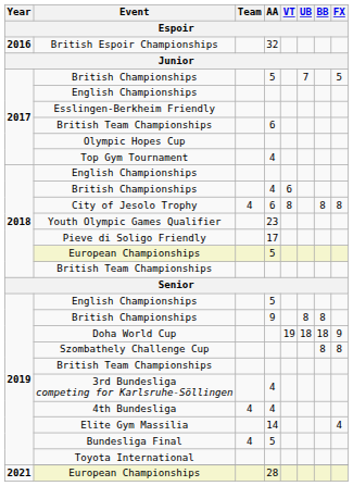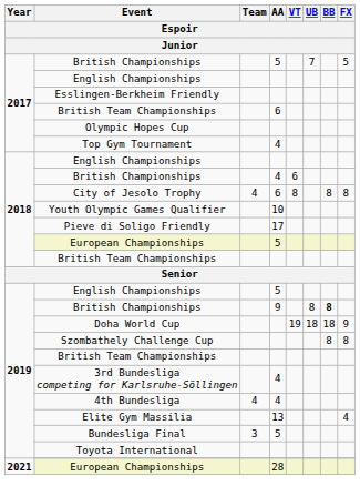 <table class="wikitable" style="text-align:center; font-size:95%;">
 <tr>
 <th align="center">Year</th>
 <th align="center">Event</th>
 <th align="center">Team</th>
 <th align="center">AA</th>
 <th ! align="center"><a href='#'>VT</a></th>
 <th ! align="center"><a href='#'>UB</a></th>
 <th ! align="center"><a href='#'>BB</a></th>
 <th ! align="center"><a href='#'>FX</a></th>
 </tr>
 <tr>
 <th colspan="8"><strong>Espoir</strong></th>
-</tr>
-<tr>
-<td rowspan="1"><strong>2016</strong></td>
-<td>British Espoir Championships</td>
-<td></td>
-<td>32</td>
-<td></td>
-<td></td>
-<td></td>
-<td></td>
 </tr>
 <tr>
 <th colspan="8"><strong>Junior</strong></th>
 </tr>
 <tr>
 <td rowspan="6"><strong>2017</strong></td>
 <td>British Championships</td>
 <td></td>
 <td>5</td>
 <td></td>
 <td>7</td>
 <td></td>
 <td>5</td>
 </tr>
 <tr>
 <td>English Championships</td>
 <td></td>
 <td></td>
 <td></td>
 <td></td>
 <td></td>
 <td></td>
 </tr>
 <tr>
 <td>Esslingen-Berkheim Friendly</td>
 <td></td>
 <td></td>
 <td></td>
 <td></td>
 <td></td>
 <td></td>
 </tr>
 <tr>
 <td>British Team Championships</td>
 <td></td>
 <td>6</td>
 <td></td>
 <td></td>
 <td></td>
 <td></td>
 </tr>
 <tr>
 <td>Olympic Hopes Cup</td>
 <td></td>
 <td></td>
 <td></td>
 <td></td>
 <td></td>
 <td></td>
 </tr>
 <tr>
 <td>Top Gym Tournament</td>
 <td></td>
 <td>4</td>
 <td></td>
 <td></td>
 <td></td>
 <td></td>
 </tr>
 <tr>
 <td rowspan="7"><strong>2018</strong></td>
 <td>English Championships</td>
 <td></td>
 <td></td>
 <td></td>
 <td></td>
 <td></td>
 <td></td>
 </tr>
 <tr>
 <td>British Championships</td>
 <td></td>
 <td>4</td>
 <td>6</td>
 <td></td>
 <td></td>
 <td></td>
 </tr>
 <tr>
 <td>City of Jesolo Trophy</td>
 <td>4</td>
 <td>6</td>
 <td>8</td>
 <td></td>
 <td>8</td>
 <td>8</td>
 </tr>
 <tr>
 <td>Youth Olympic Games Qualifier</td>
 <td></td>
-<td>23</td>
+<td>10</td>
 <td></td>
 <td></td>
 <td></td>
 <td></td>
 </tr>
 <tr>
 <td>Pieve di Soligo Friendly</td>
 <td></td>
 <td>17</td>
 <td></td>
 <td></td>
 <td></td>
 <td></td>
 </tr>
 <tr bgcolor=#F5F6CE>
 <td>European Championships</td>
 <td></td>
 <td>5</td>
 <td></td>
 <td></td>
 <td></td>
 <td></td>
 </tr>
 <tr>
 <td>British Team Championships</td>
 <td></td>
 <td></td>
 <td></td>
 <td></td>
 <td></td>
 <td></td>
 </tr>
 <tr>
 <th colspan="8">Senior</th>
 </tr>
 <tr>
 <td rowspan="10"><strong>2019</strong></td>
 <td>English Championships</td>
 <td></td>
 <td>5</td>
 <td></td>
 <td></td>
 <td></td>
 <td></td>
 </tr>
 <tr>
 <td>British Championships</td>
 <td></td>
 <td>9</td>
 <td></td>
 <td>8</td>
-<td>8</td>
+<td><strong>8</strong></td>
 <td></td>
 </tr>
 <tr>
 <td>Doha World Cup</td>
 <td></td>
 <td></td>
 <td>19</td>
 <td>18</td>
 <td>18</td>
 <td>9</td>
 </tr>
 <tr>
 <td>Szombathely Challenge Cup</td>
 <td></td>
 <td></td>
 <td></td>
 <td></td>
 <td>8</td>
 <td>8</td>
 </tr>
 <tr>
 <td>British Team Championships</td>
 <td></td>
 <td></td>
 <td></td>
 <td></td>
 <td></td>
 <td></td>
 </tr>
 <tr>
 <td>3rd Bundesliga<br><em>competing for Karlsruhe-Söllingen</em></td>
 <td></td>
 <td>4</td>
 <td></td>
 <td></td>
 <td></td>
 <td></td>
 </tr>
 <tr>
 <td>4th Bundesliga</td>
 <td>4</td>
 <td>4</td>
 <td></td>
 <td></td>
 <td></td>
 <td></td>
 </tr>
 <tr>
 <td>Elite Gym Massilia</td>
 <td></td>
-<td>14</td>
+<td>13</td>
 <td></td>
 <td></td>
 <td></td>
 <td>4</td>
 </tr>
 <tr>
 <td>Bundesliga Final</td>
-<td>4</td>
+<td>3</td>
 <td>5</td>
 <td></td>
 <td></td>
 <td></td>
 <td></td>
 </tr>
 <tr>
 <td>Toyota International</td>
 <td></td>
 <td></td>
 <td></td>
 <td></td>
 <td></td>
 <td></td>
 </tr>
 <tr>
 <td rowspan="7"><strong>2021</strong></td>
 </tr>
 <tr bgcolor=#F5F6CE>
 <td>European Championships</td>
 <td></td>
 <td>28</td>
 <td></td>
 <td></td>
 <td></td>
 <td></td>
 </tr>
 </table>
